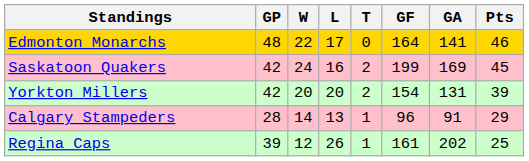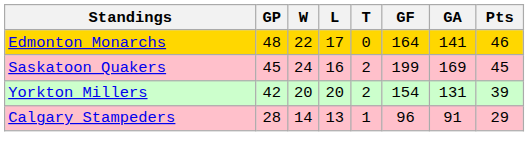 <table class="wikitable" bgcolor="black">
 <tr>
 <th width="40%" bgcolor="Red">Standings</th>
 <th width="5%" bgcolor="#e0e0e0">GP</th>
 <th width="5%" bgcolor="#e0e0e0">W</th>
 <th width="5%" bgcolor="#e0e0e0">L</th>
 <th width="5%" bgcolor="#e0e0e0">T</th>
 <th width="7.5%" bgcolor="#e0e0e0">GF</th>
 <th width="7.5%" bgcolor="#e0e0e0">GA</th>
 <th width="7.5%" bgcolor="#e0e0e0">Pts</th>
 </tr>
 <tr align="center" bgcolor="gold">
 <td align="left"><a href='#'>Edmonton Monarchs</a></td>
 <td>48</td>
 <td>22</td>
 <td>17</td>
 <td>0</td>
 <td>164</td>
 <td>141</td>
 <td>46</td>
 </tr>
 <tr align="center" bgcolor="pink">
 <td align="left"><a href='#'>Saskatoon Quakers</a></td>
-<td>42</td>
+<td>45</td>
 <td>24</td>
 <td>16</td>
 <td>2</td>
 <td>199</td>
 <td>169</td>
 <td>45</td>
 </tr>
 <tr align="center" bgcolor="#CCFFCC">
 <td align="left"><a href='#'>Yorkton Millers</a></td>
 <td>42</td>
 <td>20</td>
 <td>20</td>
 <td>2</td>
 <td>154</td>
 <td>131</td>
 <td>39</td>
 </tr>
 <tr align="center" bgcolor="pink">
 <td align="left"><a href='#'>Calgary Stampeders</a></td>
 <td>28</td>
 <td>14</td>
 <td>13</td>
 <td>1</td>
 <td>96</td>
 <td>91</td>
 <td>29</td>
 </tr>
-<tr align="center" bgcolor="#CCFFCC">
-<td align="left"><a href='#'>Regina Caps</a></td>
-<td>39</td>
-<td>12</td>
-<td>26</td>
-<td>1</td>
-<td>161</td>
-<td>202</td>
-<td>25</td>
-</tr>
 </table>
